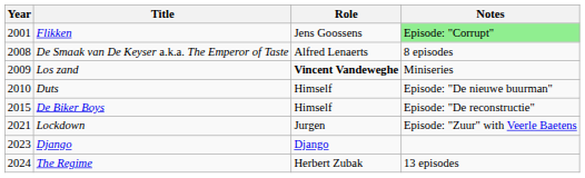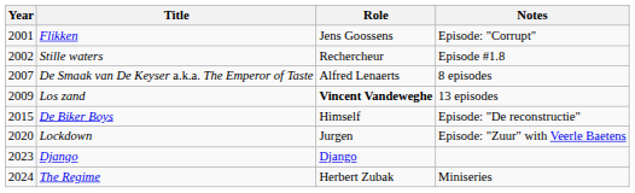 <table class="wikitable sortable">
 <tr>
 <th>Year</th>
 <th>Title</th>
 <th>Role</th>
 <th class="unsortable">Notes</th>
 </tr>
 <tr>
 <td>2001</td>
 <td><em><a href='#'>Flikken</a></em></td>
 <td>Jens Goossens</td>
-<td style="background: lightgreen;">Episode: "Corrupt"</td>
+<td>Episode: "Corrupt"</td>
 </tr>
 <tr>
-<td>2008</td>
+<td>2002</td>
+<td><em>Stille waters</em></td>
+<td>Rechercheur</td>
+<td>Episode #1.8</td>
+</tr>
+<tr>
+<td>2007</td>
 <td><em>De Smaak van De Keyser</em> a.k.a. <em>The Emperor of Taste</em></td>
 <td>Alfred Lenaerts</td>
 <td>8 episodes</td>
 </tr>
 <tr>
 <td>2009</td>
 <td><em>Los zand</em></td>
 <td><strong>Vincent Vandeweghe</strong></td>
-<td>Miniseries</td>
-</tr>
-<tr>
-<td>2010</td>
-<td><em>Duts</em></td>
-<td>Himself</td>
-<td>Episode: "De nieuwe buurman"</td>
+<td>13 episodes</td>
 </tr>
 <tr>
 <td>2015</td>
 <td><em><a href='#'>De Biker Boys</a></em></td>
 <td>Himself</td>
 <td>Episode: "De reconstructie"</td>
 </tr>
 <tr>
-<td>2021</td>
+<td>2020</td>
 <td><em>Lockdown</em></td>
 <td>Jurgen</td>
 <td>Episode: "Zuur" with <a href='#'>Veerle Baetens</a></td>
 </tr>
 <tr>
 <td>2023</td>
 <td><em><a href='#'>Django</a></em></td>
 <td><a href='#'>Django</a></td>
 <td></td>
 </tr>
 <tr>
 <td>2024</td>
 <td><em><a href='#'>The Regime</a></em></td>
 <td>Herbert Zubak</td>
-<td>13 episodes</td>
+<td>Miniseries</td>
 </tr>
 </table>
